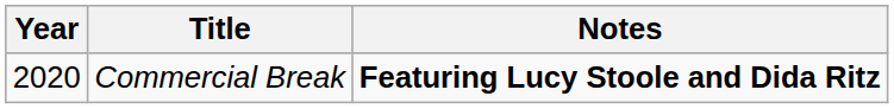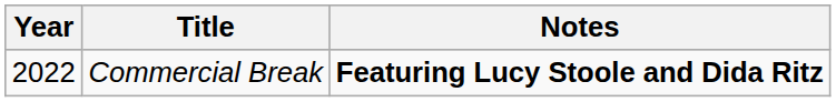 <table class="wikitable">
 <tr>
 <th>Year</th>
 <th>Title</th>
 <th>Notes</th>
 </tr>
 <tr>
-<td>2020</td>
+<td>2022</td>
 <td><em>Commercial Break</em></td>
 <td><strong>Featuring Lucy Stoole and Dida Ritz</strong></td>
 </tr>
 </table>
